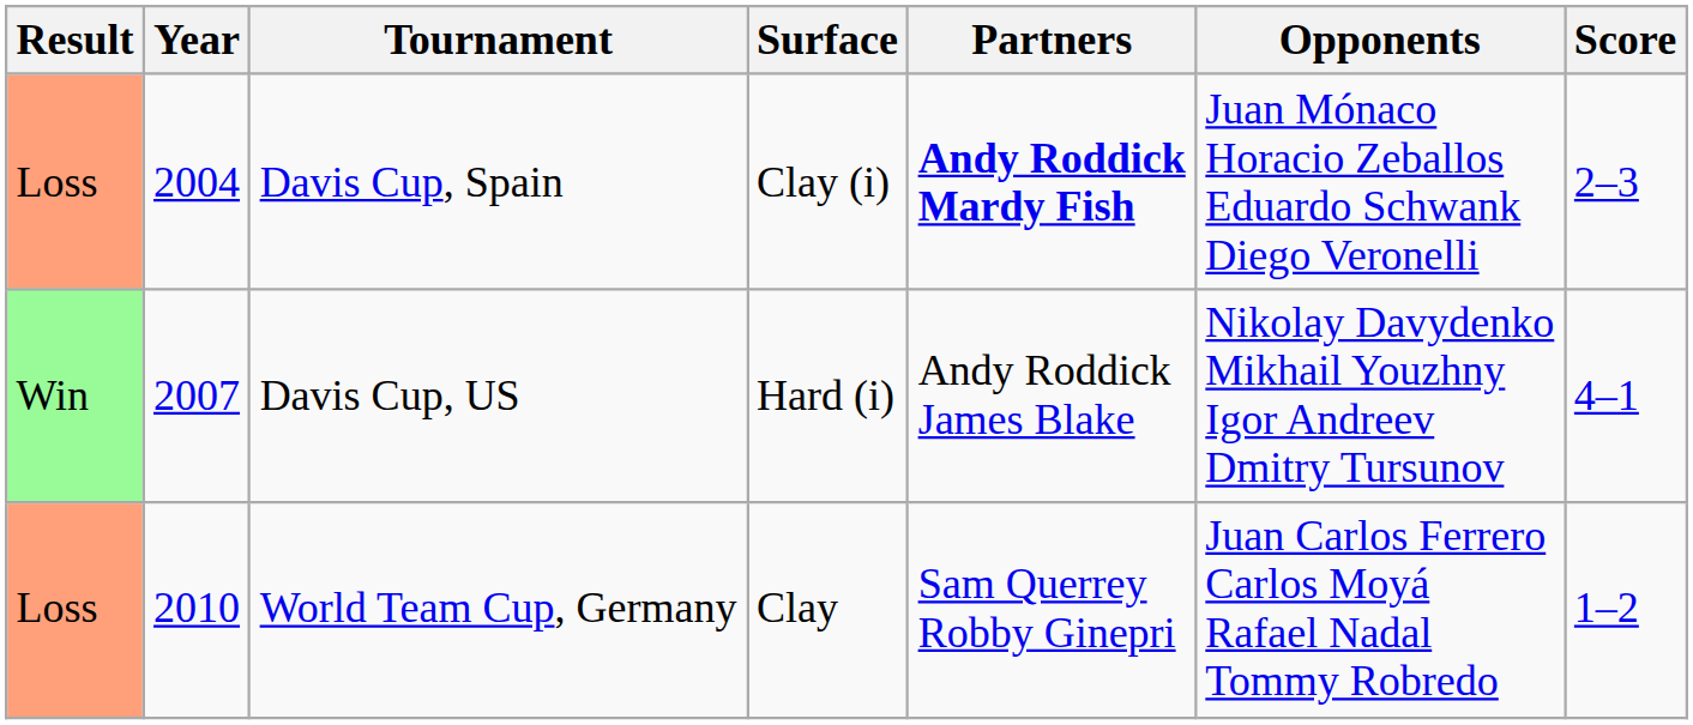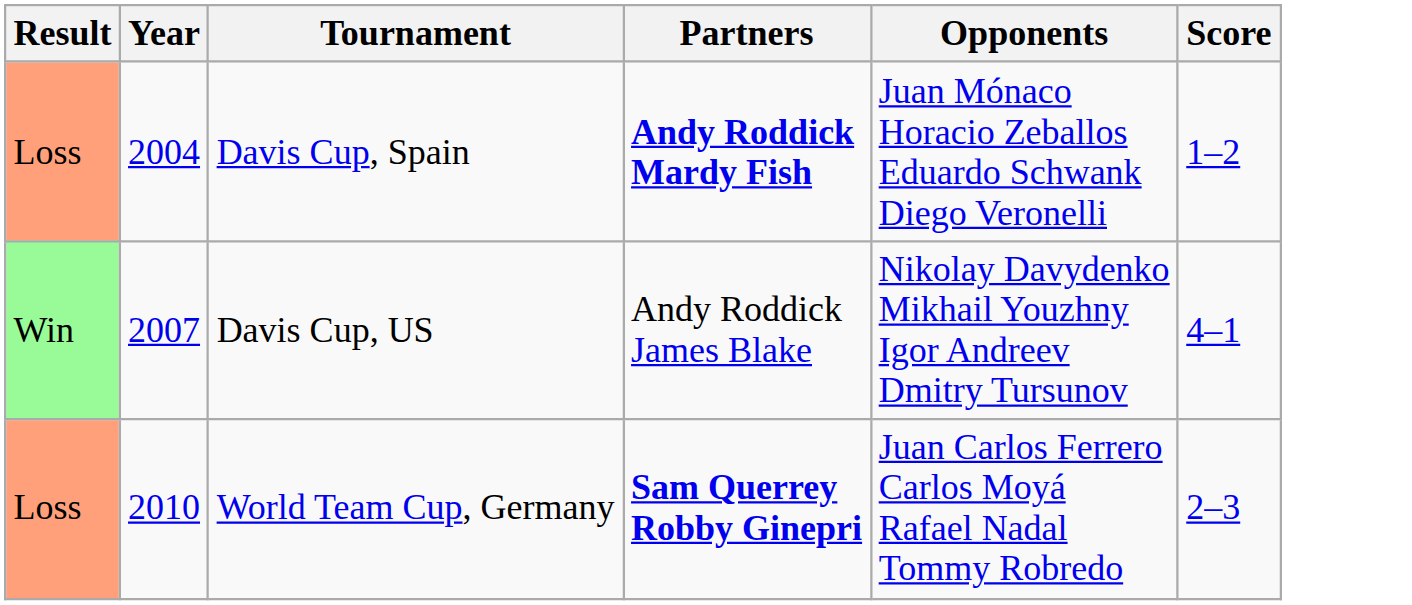 <table class="sortable wikitable">
 <tr>
 <th>Result</th>
 <th>Year</th>
 <th>Tournament</th>
-<th>Surface</th>
 <th>Partners</th>
 <th>Opponents</th>
 <th class="unsortable">Score</th>
 </tr>
 <tr>
 <td bgcolor=ffa07a>Loss</td>
 <td><a href='#'>2004</a></td>
 <td><a href='#'>Davis Cup</a>, Spain</td>
-<td>Clay (i)</td>
 <td><strong> <a href='#'>Andy Roddick</a><br> <a href='#'>Mardy Fish</a></strong></td>
 <td> <a href='#'>Juan Mónaco</a><br> <a href='#'>Horacio Zeballos</a><br> <a href='#'>Eduardo Schwank</a><br> <a href='#'>Diego Veronelli</a></td>
-<td><a href='#'>2–3</a></td>
+<td><a href='#'>1–2</a></td>
 </tr>
 <tr>
 <td bgcolor=98FB98>Win</td>
 <td><a href='#'>2007</a></td>
 <td>Davis Cup, US</td>
-<td>Hard (i)</td>
 <td> Andy Roddick<br> <a href='#'>James Blake</a></td>
 <td> <a href='#'>Nikolay Davydenko</a><br> <a href='#'>Mikhail Youzhny</a><br> <a href='#'>Igor Andreev</a><br> <a href='#'>Dmitry Tursunov</a></td>
 <td><a href='#'>4–1</a></td>
 </tr>
 <tr>
 <td bgcolor=ffa07a>Loss</td>
 <td><a href='#'>2010</a></td>
 <td><a href='#'>World Team Cup</a>, Germany</td>
-<td>Clay</td>
-<td> <a href='#'>Sam Querrey</a><br> <a href='#'>Robby Ginepri</a></td>
+<td><strong> <a href='#'>Sam Querrey</a><br> <a href='#'>Robby Ginepri</a></strong></td>
 <td> <a href='#'>Juan Carlos Ferrero</a><br> <a href='#'>Carlos Moyá</a><br> <a href='#'>Rafael Nadal</a><br> <a href='#'>Tommy Robredo</a></td>
-<td><a href='#'>1–2</a></td>
+<td><a href='#'>2–3</a></td>
 </tr>
 </table>
